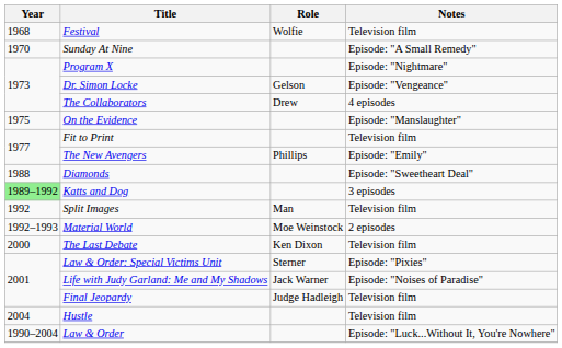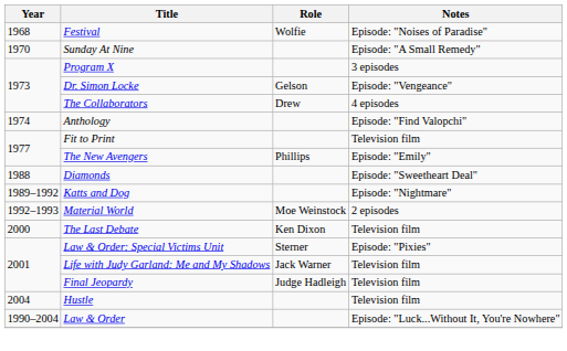 <table class="wikitable">
 <tr>
 <th>Year</th>
 <th>Title</th>
 <th>Role</th>
 <th>Notes</th>
 </tr>
 <tr>
 <td>1968</td>
 <td><em><a href='#'>Festival</a></em></td>
 <td>Wolfie</td>
-<td>Television film</td>
+<td>Episode: "Noises of Paradise"</td>
 </tr>
 <tr>
 <td>1970</td>
 <td><em>Sunday At Nine</em></td>
 <td></td>
 <td>Episode: "A Small Remedy"</td>
 </tr>
 <tr>
 <td rowspan="3">1973</td>
 <td><em><a href='#'>Program X</a></em></td>
 <td></td>
-<td>Episode: "Nightmare"</td>
+<td>3 episodes</td>
 </tr>
 <tr>
 <td><em><a href='#'>Dr. Simon Locke</a></em></td>
 <td>Gelson</td>
 <td>Episode: "Vengeance"</td>
 </tr>
 <tr>
 <td><em><a href='#'>The Collaborators</a></em></td>
 <td>Drew</td>
 <td>4 episodes</td>
 </tr>
 <tr>
-<td>1975</td>
-<td><em><a href='#'>On the Evidence</a></em></td>
+<td>1974</td>
+<td><em>Anthology</em></td>
 <td></td>
-<td>Episode: "Manslaughter"</td>
+<td>Episode: "Find Valopchi"</td>
 </tr>
 <tr>
 <td rowspan="2">1977</td>
 <td><em>Fit to Print</em></td>
 <td></td>
 <td>Television film</td>
 </tr>
 <tr>
 <td><em><a href='#'>The New Avengers</a></em></td>
 <td>Phillips</td>
 <td>Episode: "Emily"</td>
 </tr>
 <tr>
 <td>1988</td>
 <td><em><a href='#'>Diamonds</a></em></td>
 <td></td>
 <td>Episode: "Sweetheart Deal"</td>
 </tr>
 <tr>
-<td style="background: lightgreen;">1989–1992</td>
+<td>1989–1992</td>
 <td><em><a href='#'>Katts and Dog</a></em></td>
 <td></td>
-<td>3 episodes</td>
-</tr>
-<tr>
-<td>1992</td>
-<td><em>Split Images</em></td>
-<td>Man</td>
-<td>Television film</td>
+<td>Episode: "Nightmare"</td>
 </tr>
 <tr>
 <td>1992–1993</td>
 <td><em><a href='#'>Material World</a></em></td>
 <td>Moe Weinstock</td>
 <td>2 episodes</td>
 </tr>
 <tr>
 <td>2000</td>
 <td><em><a href='#'>The Last Debate</a></em></td>
 <td>Ken Dixon</td>
 <td>Television film</td>
 </tr>
 <tr>
 <td rowspan="3">2001</td>
 <td><em><a href='#'>Law & Order: Special Victims Unit</a></em></td>
 <td>Sterner</td>
 <td>Episode: "Pixies"</td>
 </tr>
 <tr>
 <td><em><a href='#'>Life with Judy Garland: Me and My Shadows</a></em></td>
 <td>Jack Warner</td>
-<td>Episode: "Noises of Paradise"</td>
+<td>Television film</td>
 </tr>
 <tr>
 <td><em><a href='#'>Final Jeopardy</a></em></td>
 <td>Judge Hadleigh</td>
 <td>Television film</td>
 </tr>
 <tr>
 <td>2004</td>
 <td><em><a href='#'>Hustle</a></em></td>
 <td></td>
 <td>Television film</td>
 </tr>
 <tr>
 <td>1990–2004</td>
 <td><em><a href='#'>Law & Order</a></em></td>
 <td></td>
 <td>Episode: "Luck...Without It, You're Nowhere"</td>
 </tr>
 <tr>
 </tr>
 </table>
